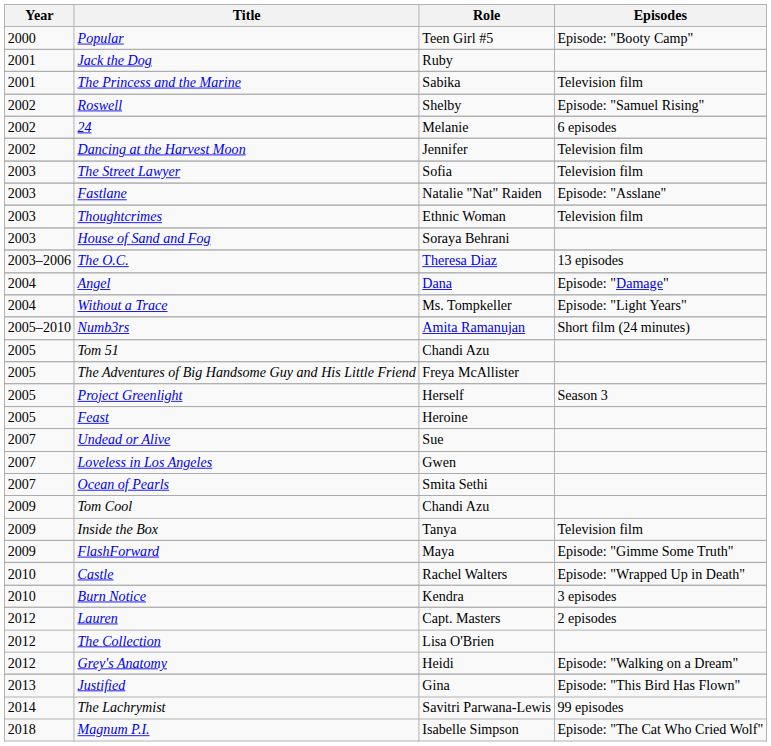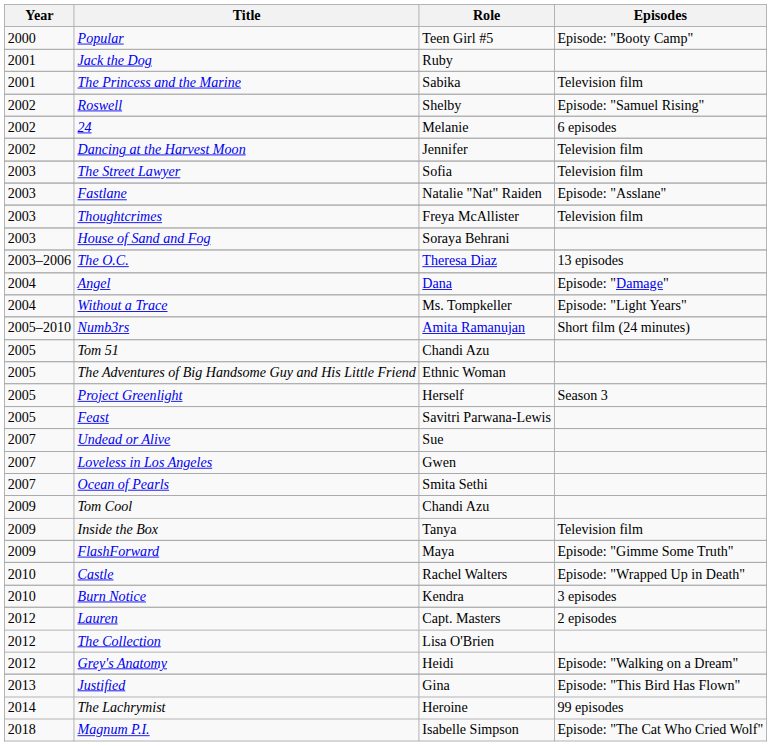 <table class="wikitable sortable">
 <tr>
 <th>Year</th>
 <th>Title</th>
 <th>Role</th>
 <th class="unsortable">Episodes</th>
 </tr>
 <tr>
 <td>2000</td>
 <td><em><a href='#'>Popular</a></em></td>
 <td>Teen Girl #5</td>
 <td>Episode: "Booty Camp"</td>
 </tr>
 <tr>
 </tr>
 <tr>
 <td>2001</td>
 <td><em><a href='#'>Jack the Dog</a></em></td>
 <td>Ruby</td>
 <td></td>
 </tr>
 <tr>
 </tr>
 <tr>
 <td>2001</td>
 <td><em><a href='#'>The Princess and the Marine</a></em></td>
 <td>Sabika</td>
 <td>Television film</td>
 </tr>
 <tr>
 </tr>
 <tr>
 <td>2002</td>
 <td><em><a href='#'>Roswell</a></em></td>
 <td>Shelby</td>
 <td>Episode: "Samuel Rising"</td>
 </tr>
 <tr>
 </tr>
 <tr>
 <td>2002</td>
 <td><em><a href='#'>24</a></em></td>
 <td>Melanie</td>
 <td>6 episodes</td>
 </tr>
 <tr>
 </tr>
 <tr>
 <td>2002</td>
 <td><em><a href='#'>Dancing at the Harvest Moon</a></em></td>
 <td>Jennifer</td>
 <td>Television film</td>
 </tr>
 <tr>
 </tr>
 <tr>
 <td>2003</td>
 <td><em><a href='#'>The Street Lawyer</a></em></td>
 <td>Sofia</td>
 <td>Television film</td>
 </tr>
 <tr>
 </tr>
 <tr>
 <td>2003</td>
 <td><em><a href='#'>Fastlane</a></em></td>
 <td>Natalie "Nat" Raiden</td>
 <td>Episode: "Asslane"</td>
 </tr>
 <tr>
 </tr>
 <tr>
 <td>2003</td>
 <td><em><a href='#'>Thoughtcrimes</a></em></td>
-<td>Ethnic Woman</td>
+<td>Freya McAllister</td>
 <td>Television film</td>
 </tr>
 <tr>
 </tr>
 <tr>
 <td>2003</td>
 <td><em><a href='#'>House of Sand and Fog</a></em></td>
 <td>Soraya Behrani</td>
 <td></td>
 </tr>
 <tr>
 </tr>
 <tr>
 <td>2003–2006</td>
 <td><em><a href='#'>The O.C.</a></em></td>
 <td><a href='#'>Theresa Diaz</a></td>
 <td>13 episodes</td>
 </tr>
 <tr>
 </tr>
 <tr>
 <td>2004</td>
 <td><em><a href='#'>Angel</a></em></td>
 <td><a href='#'>Dana</a></td>
 <td>Episode: "<a href='#'>Damage</a>"</td>
 </tr>
 <tr>
 </tr>
 <tr>
 <td>2004</td>
 <td><em><a href='#'>Without a Trace</a></em></td>
 <td>Ms. Tompkeller</td>
 <td>Episode: "Light Years"</td>
 </tr>
 <tr>
 </tr>
 <tr>
 <td>2005–2010</td>
 <td><em><a href='#'>Numb3rs</a></em></td>
 <td><a href='#'>Amita Ramanujan</a></td>
 <td>Short film (24 minutes)</td>
 </tr>
 <tr>
 </tr>
 <tr>
 <td>2005</td>
 <td><em>Tom 51</em></td>
 <td>Chandi Azu</td>
 <td></td>
 </tr>
 <tr>
 </tr>
 <tr>
 <td>2005</td>
 <td><em>The Adventures of Big Handsome Guy and His Little Friend</em></td>
-<td>Freya McAllister</td>
+<td>Ethnic Woman</td>
 <td></td>
 </tr>
 <tr>
 </tr>
 <tr>
 <td>2005</td>
 <td><em><a href='#'>Project Greenlight</a></em></td>
 <td>Herself</td>
 <td>Season 3</td>
 </tr>
 <tr>
 </tr>
 <tr>
 <td>2005</td>
 <td><em><a href='#'>Feast</a></em></td>
-<td>Heroine</td>
+<td>Savitri Parwana-Lewis</td>
 <td></td>
 </tr>
 <tr>
 </tr>
 <tr>
 <td>2007</td>
 <td><em><a href='#'>Undead or Alive</a></em></td>
 <td>Sue</td>
 <td></td>
 </tr>
 <tr>
 </tr>
 <tr>
 <td>2007</td>
 <td><em><a href='#'>Loveless in Los Angeles</a></em></td>
 <td>Gwen</td>
 <td></td>
 </tr>
 <tr>
 </tr>
 <tr>
 <td>2007</td>
 <td><em><a href='#'>Ocean of Pearls</a></em></td>
 <td>Smita Sethi</td>
 <td></td>
 </tr>
 <tr>
 </tr>
 <tr>
 <td>2009</td>
 <td><em>Tom Cool</em></td>
 <td>Chandi Azu</td>
 <td></td>
 </tr>
 <tr>
 <td>2009</td>
 <td><em>Inside the Box</em></td>
 <td>Tanya</td>
 <td>Television film</td>
 </tr>
 <tr>
 </tr>
 <tr>
 <td>2009</td>
 <td><em><a href='#'>FlashForward</a></em></td>
 <td>Maya</td>
 <td>Episode: "Gimme Some Truth"</td>
 </tr>
 <tr>
 </tr>
 <tr>
 <td>2010</td>
 <td><em><a href='#'>Castle</a></em></td>
 <td>Rachel Walters</td>
 <td>Episode: "Wrapped Up in Death"</td>
 </tr>
 <tr>
 </tr>
 <tr>
 <td>2010</td>
 <td><em><a href='#'>Burn Notice</a></em></td>
 <td>Kendra</td>
 <td>3 episodes</td>
 </tr>
 <tr>
 </tr>
 <tr>
 <td>2012</td>
 <td><em><a href='#'>Lauren</a></em></td>
 <td>Capt. Masters</td>
 <td>2 episodes</td>
 </tr>
 <tr>
 <td>2012</td>
 <td><em><a href='#'>The Collection</a></em></td>
 <td>Lisa O'Brien</td>
 <td></td>
 </tr>
 <tr>
 <td>2012</td>
 <td><em><a href='#'>Grey's Anatomy</a></em></td>
 <td>Heidi</td>
 <td>Episode: "Walking on a Dream"</td>
 </tr>
 <tr>
 </tr>
 <tr>
 <td>2013</td>
 <td><em><a href='#'>Justified</a></em></td>
 <td>Gina</td>
 <td>Episode: "This Bird Has Flown"</td>
 </tr>
 <tr>
 <td>2014</td>
 <td><em>The Lachrymist</em></td>
-<td>Savitri Parwana-Lewis</td>
+<td>Heroine</td>
 <td>99 episodes</td>
 </tr>
 <tr>
 <td>2018</td>
 <td><em><a href='#'>Magnum P.I.</a></em></td>
 <td>Isabelle Simpson</td>
 <td>Episode: "The Cat Who Cried Wolf"</td>
 </tr>
 </table>
